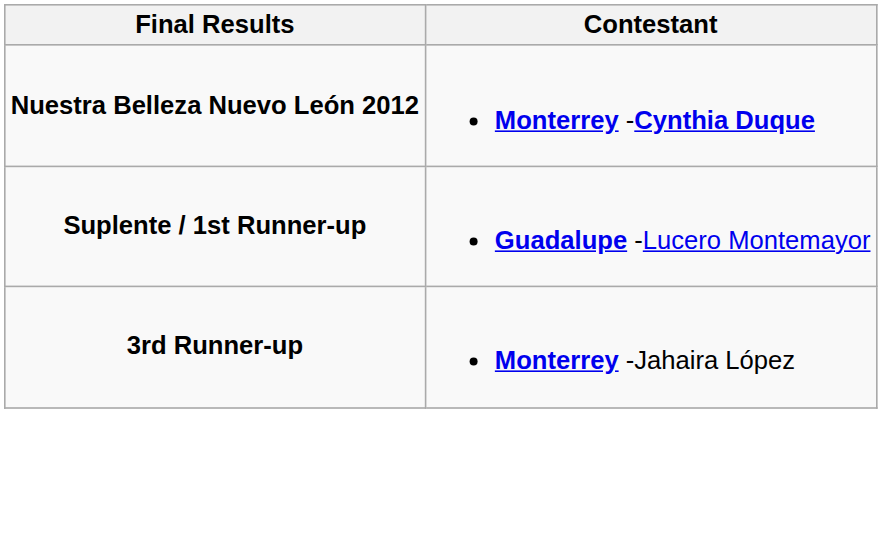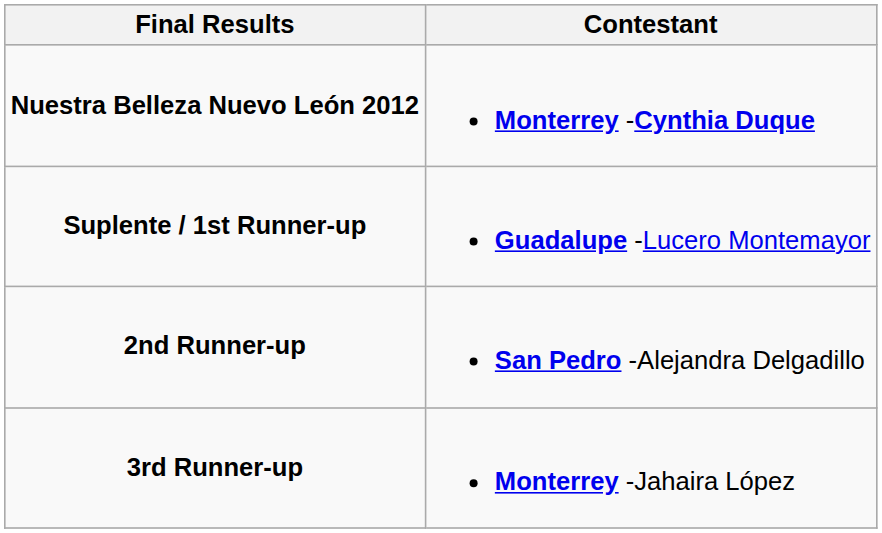 <table class="wikitable">
 <tr>
 <th>Final Results</th>
 <th>Contestant</th>
 </tr>
 <tr>
 <td align="center"><strong>Nuestra Belleza Nuevo León 2012</strong></td>
 <td><br><ul><li><strong><a href='#'>Monterrey</a></strong> -<strong><a href='#'>Cynthia Duque</a></strong></li></ul></td>
 </tr>
 <tr>
 <td align="center"><strong>Suplente / 1st Runner-up</strong></td>
 <td><br><ul><li><strong><a href='#'>Guadalupe</a></strong> -<a href='#'>Lucero Montemayor</a></li></ul></td>
 </tr>
 <tr>
+<td align="center"><strong>2nd Runner-up</strong></td>
+<td><br><ul><li><strong><a href='#'>San Pedro</a></strong> -Alejandra Delgadillo</li></ul></td>
+</tr>
+<tr>
 <td align="center"><strong>3rd Runner-up</strong></td>
 <td><br><ul><li><strong><a href='#'>Monterrey</a></strong> -Jahaira López</li></ul></td>
 </tr>
 </table>
